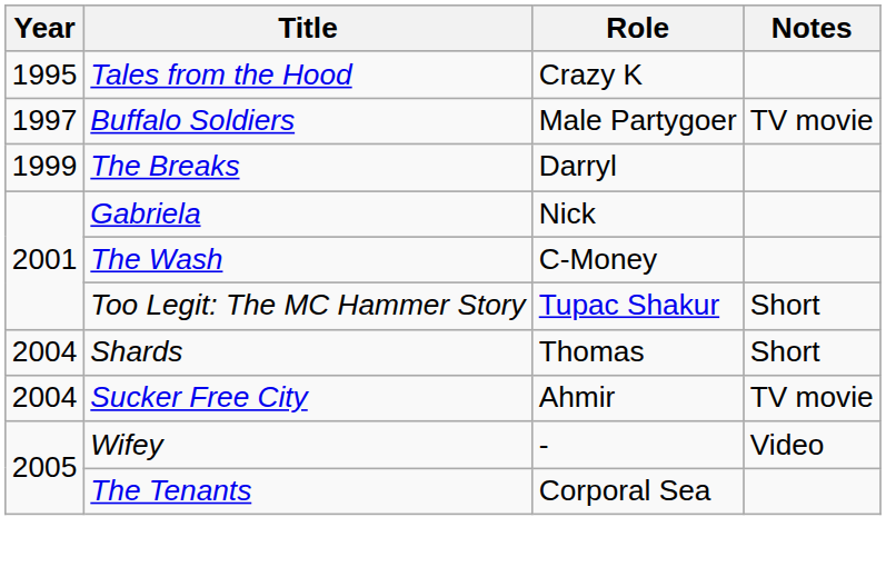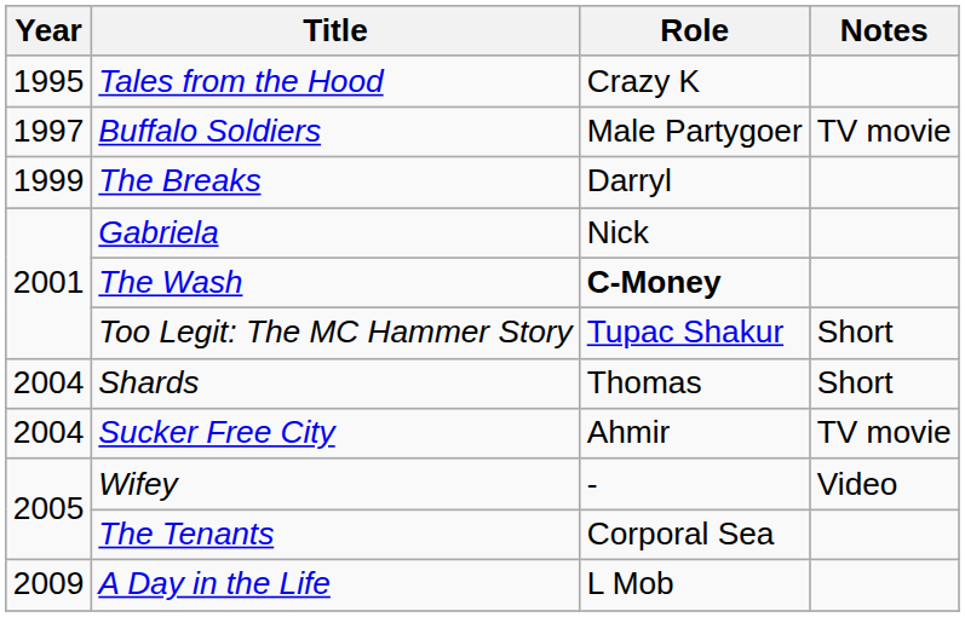 <table class="wikitable plainrowheaders sortable" style="margin-right: 0;">
 <tr>
 <th>Year</th>
 <th>Title</th>
 <th>Role</th>
 <th>Notes</th>
 </tr>
 <tr>
 <td>1995</td>
 <td><em><a href='#'>Tales from the Hood</a></em></td>
 <td>Crazy K</td>
 <td></td>
 </tr>
 <tr>
 <td>1997</td>
 <td><em><a href='#'>Buffalo Soldiers</a></em></td>
 <td>Male Partygoer</td>
 <td>TV movie</td>
 </tr>
 <tr>
 <td>1999</td>
 <td><em><a href='#'>The Breaks</a></em></td>
 <td>Darryl</td>
 <td></td>
 </tr>
 <tr>
 <td rowspan=3>2001</td>
 <td><em><a href='#'>Gabriela</a></em></td>
 <td>Nick</td>
 <td></td>
 </tr>
 <tr>
 <td><em><a href='#'>The Wash</a></em></td>
-<td>C-Money</td>
+<td><strong>C-Money</strong></td>
 <td></td>
 </tr>
 <tr>
 <td><em>Too Legit: The MC Hammer Story</em></td>
 <td><a href='#'>Tupac Shakur</a></td>
 <td>Short</td>
 </tr>
 <tr>
 <td>2004</td>
 <td><em>Shards</em></td>
 <td>Thomas</td>
 <td>Short</td>
 </tr>
 <tr>
 <td>2004</td>
 <td><em><a href='#'>Sucker Free City</a></em></td>
 <td>Ahmir</td>
 <td>TV movie</td>
 </tr>
 <tr>
 <td rowspan=2>2005</td>
 <td><em>Wifey</em></td>
 <td>-</td>
 <td>Video</td>
 </tr>
 <tr>
 <td><em><a href='#'>The Tenants</a></em></td>
 <td>Corporal Sea</td>
 <td></td>
 </tr>
+<tr>
+<td>2009</td>
+<td><em><a href='#'>A Day in the Life</a></em></td>
+<td>L Mob</td>
+<td></td>
+</tr>
 </table>
